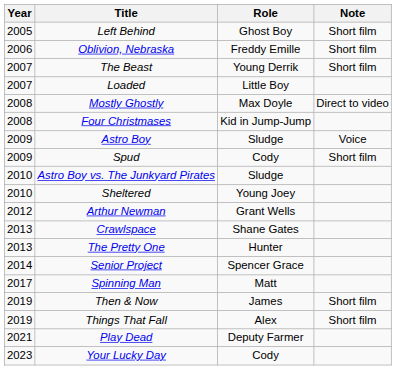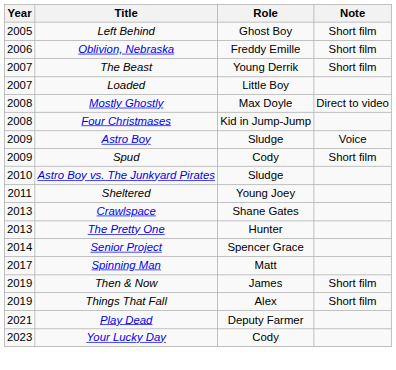 <table style="text-align: center" class="wikitable sortable">
 <tr>
 <th>Year</th>
 <th>Title</th>
 <th>Role</th>
 <th>Note</th>
 </tr>
 <tr>
 <td>2005</td>
 <td><em>Left Behind</em></td>
 <td>Ghost Boy</td>
 <td>Short film</td>
 </tr>
 <tr>
 <td>2006</td>
 <td><em><a href='#'>Oblivion, Nebraska</a></em></td>
 <td>Freddy Emille</td>
 <td>Short film</td>
 </tr>
 <tr>
 <td>2007</td>
 <td><em>The Beast</em></td>
 <td>Young Derrik</td>
 <td>Short film</td>
 </tr>
 <tr>
 <td>2007</td>
 <td><em>Loaded</em></td>
 <td>Little Boy</td>
 <td></td>
 </tr>
 <tr>
 <td>2008</td>
 <td><em><a href='#'>Mostly Ghostly</a></em></td>
 <td>Max Doyle</td>
 <td>Direct to video</td>
 </tr>
 <tr>
 <td>2008</td>
 <td><em><a href='#'>Four Christmases</a></em></td>
 <td>Kid in Jump-Jump</td>
 <td></td>
 </tr>
 <tr>
 <td>2009</td>
 <td><em><a href='#'>Astro Boy</a></em></td>
 <td>Sludge</td>
 <td>Voice</td>
 </tr>
 <tr>
 <td>2009</td>
 <td><em>Spud</em></td>
 <td>Cody</td>
 <td>Short film</td>
 </tr>
 <tr>
 <td>2010</td>
 <td><em><a href='#'>Astro Boy vs. The Junkyard Pirates</a></em></td>
 <td>Sludge</td>
 <td></td>
 </tr>
 <tr>
-<td>2010</td>
+<td>2011</td>
 <td><em>Sheltered</em></td>
 <td>Young Joey</td>
-<td></td>
-</tr>
-<tr>
-<td>2012</td>
-<td><em><a href='#'>Arthur Newman</a></em></td>
-<td>Grant Wells</td>
 <td></td>
 </tr>
 <tr>
 <td>2013</td>
 <td><em><a href='#'>Crawlspace</a></em></td>
 <td>Shane Gates</td>
 <td></td>
 </tr>
 <tr>
 <td>2013</td>
 <td><em><a href='#'>The Pretty One</a></em></td>
 <td>Hunter</td>
 <td></td>
 </tr>
 <tr>
 <td>2014</td>
 <td><em><a href='#'>Senior Project</a></em></td>
 <td>Spencer Grace</td>
 <td></td>
 </tr>
 <tr>
 <td>2017</td>
 <td><em><a href='#'>Spinning Man</a></em></td>
 <td>Matt</td>
 <td></td>
 </tr>
 <tr>
 <td>2019</td>
 <td><em>Then & Now</em></td>
 <td>James</td>
 <td>Short film</td>
 </tr>
 <tr>
 <td>2019</td>
 <td><em>Things That Fall</em></td>
 <td>Alex</td>
 <td>Short film</td>
 </tr>
 <tr>
 <td>2021</td>
 <td><em><a href='#'>Play Dead</a></em></td>
 <td>Deputy Farmer</td>
 <td></td>
 </tr>
 <tr>
 <td>2023</td>
 <td><em><a href='#'>Your Lucky Day</a></em></td>
 <td>Cody</td>
 <td></td>
 </tr>
 </table>
